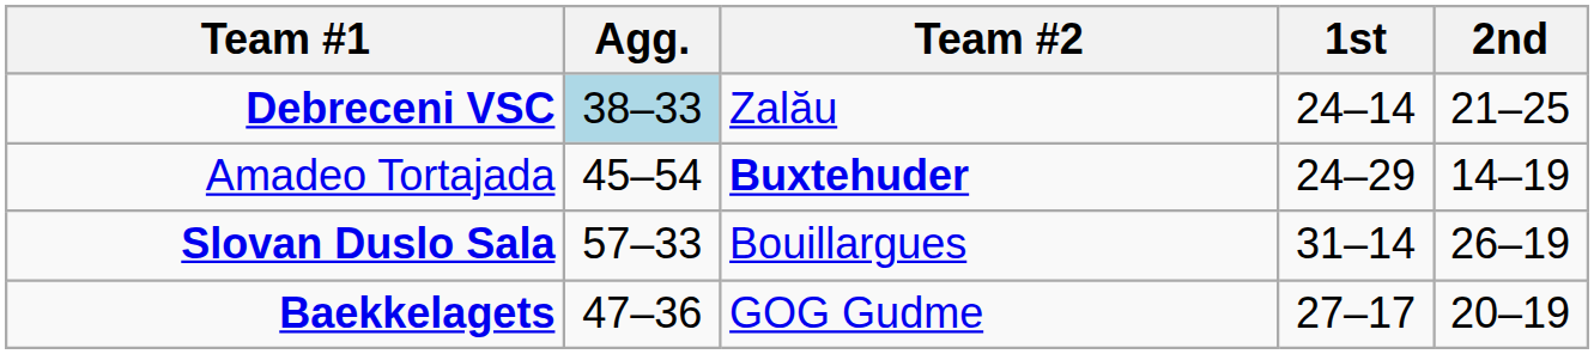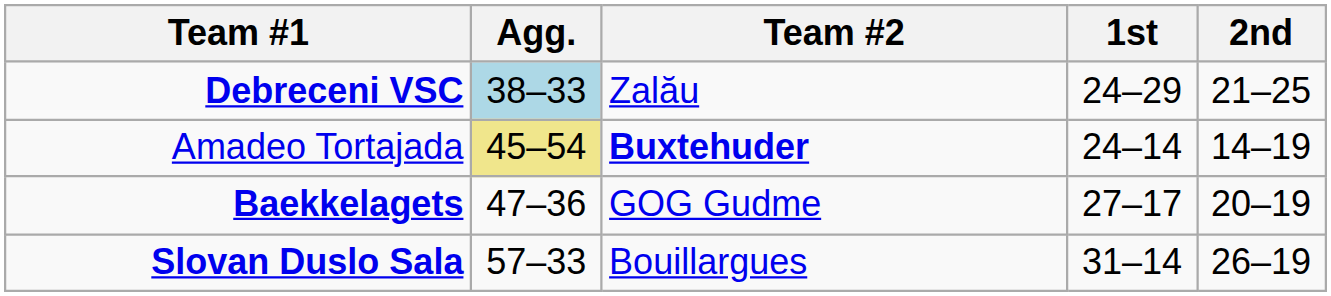 <table class=wikitable style="text-align:center">
 <tr>
 <th width=200>Team #1</th>
 <th width=50>Agg.</th>
 <th width=200>Team #2</th>
 <th width=50>1st</th>
 <th width=50>2nd</th>
 </tr>
 <tr>
 <td align=right><strong><a href='#'>Debreceni VSC</a></strong> </td>
 <td style="background: lightblue;">38–33</td>
 <td align=left> <a href='#'>Zalău</a></td>
-<td align=center>24–14</td>
+<td align=center>24–29</td>
 <td align=center>21–25</td>
 </tr>
 <tr>
 <td align=right><a href='#'>Amadeo Tortajada</a> </td>
-<td>45–54</td>
+<td style="background: khaki;">45–54</td>
 <td align=left> <strong><a href='#'>Buxtehuder</a></strong></td>
-<td align=center>24–29</td>
+<td align=center>24–14</td>
 <td align=center>14–19</td>
+</tr>
+<tr>
+<td align=right><strong><a href='#'>Baekkelagets</a></strong> </td>
+<td>47–36</td>
+<td align=left> <a href='#'>GOG Gudme</a></td>
+<td align=center>27–17</td>
+<td align=center>20–19</td>
 </tr>
 <tr>
 <td align=right><strong><a href='#'>Slovan Duslo Sala</a></strong> </td>
 <td>57–33</td>
 <td align=left> <a href='#'>Bouillargues</a></td>
 <td align=center>31–14</td>
 <td align=center>26–19</td>
 </tr>
-<tr>
-<td align=right><strong><a href='#'>Baekkelagets</a></strong> </td>
-<td>47–36</td>
-<td align=left> <a href='#'>GOG Gudme</a></td>
-<td align=center>27–17</td>
-<td align=center>20–19</td>
-</tr>
 </table>
